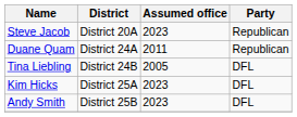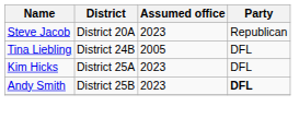 <table class="wikitable">
 <tr>
 <th>Name</th>
 <th>District</th>
 <th>Assumed office</th>
 <th>Party</th>
 </tr>
 <tr>
 <td><a href='#'>Steve Jacob</a></td>
 <td>District 20A</td>
 <td>2023</td>
-<td>Republican</td>
-</tr>
-<tr>
-<td><a href='#'>Duane Quam</a></td>
-<td>District 24A</td>
-<td>2011</td>
 <td>Republican</td>
 </tr>
 <tr>
 <td><a href='#'>Tina Liebling</a></td>
 <td>District 24B</td>
 <td>2005</td>
 <td>DFL</td>
 </tr>
 <tr>
 <td><a href='#'>Kim Hicks</a></td>
 <td>District 25A</td>
 <td>2023</td>
 <td>DFL</td>
 </tr>
 <tr>
 <td><a href='#'>Andy Smith</a></td>
 <td>District 25B</td>
 <td>2023</td>
-<td>DFL</td>
+<td><strong>DFL</strong></td>
 </tr>
 <tr>
 </tr>
 </table>
